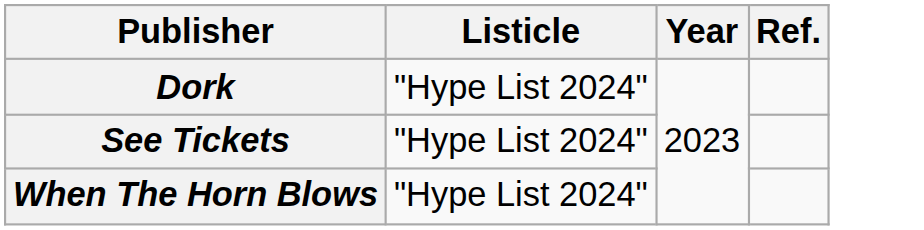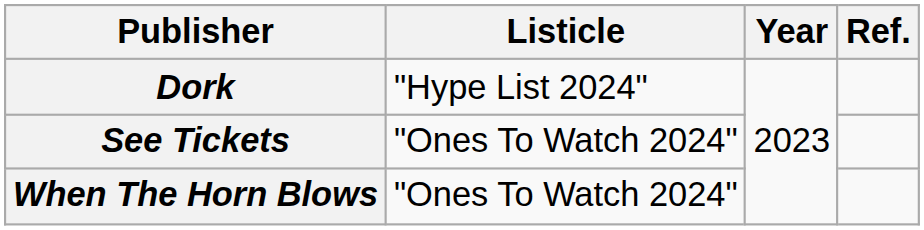 <table class="wikitable sortable plainrowheaders">
 <tr>
 <th scope="col">Publisher</th>
 <th scope="col">Listicle</th>
 <th scope="col">Year</th>
 <th scope="col" class="unsortable">Ref.</th>
 </tr>
 <tr>
 <th scope="rowgroup"><em>Dork</em></th>
 <td>"Hype List 2024"</td>
 <td rowspan="3">2023</td>
 <td></td>
 </tr>
 <tr>
 <th scope="rowgroup"><em>See Tickets</em></th>
-<td>"Hype List 2024"</td>
+<td>"Ones To Watch 2024"</td>
 <td></td>
 </tr>
 <tr>
 <th scope="rowgroup"><em>When The Horn Blows</em></th>
-<td>"Hype List 2024"</td>
+<td>"Ones To Watch 2024"</td>
 <td></td>
 </tr>
 </table>
